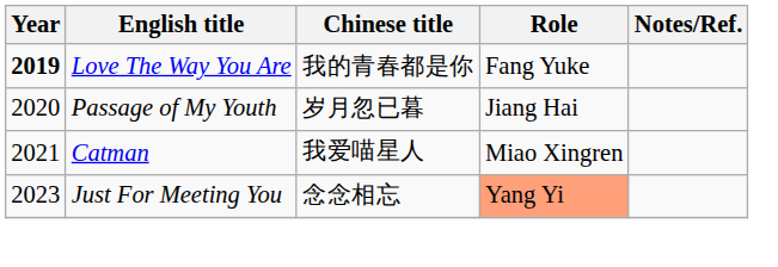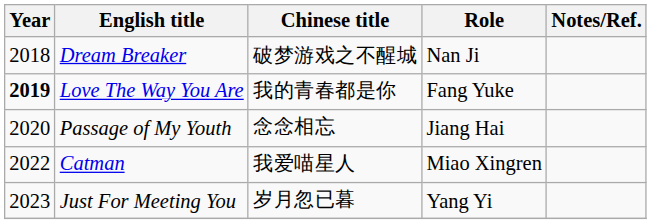 <table class="wikitable">
 <tr>
 <th>Year</th>
 <th>English title</th>
 <th>Chinese title</th>
 <th>Role</th>
 <th>Notes/Ref.</th>
+</tr>
+<tr>
+<td>2018</td>
+<td><em><a href='#'>Dream Breaker</a></em></td>
+<td>破梦游戏之不醒城</td>
+<td>Nan Ji</td>
+<td></td>
 </tr>
 <tr>
 <td><strong>2019</strong></td>
 <td><em><a href='#'>Love The Way You Are</a></em></td>
 <td>我的青春都是你</td>
 <td>Fang Yuke</td>
 <td></td>
 </tr>
 <tr>
 <td>2020</td>
 <td><em>Passage of My Youth</em></td>
-<td>岁月忽已暮</td>
+<td>念念相忘</td>
 <td>Jiang Hai</td>
 <td></td>
 </tr>
 <tr>
-<td>2021</td>
+<td>2022</td>
 <td><em><a href='#'>Catman</a></em></td>
 <td>我爱喵星人</td>
 <td>Miao Xingren</td>
 <td></td>
 </tr>
 <tr>
 <td>2023</td>
 <td><em>Just For Meeting You</em></td>
-<td>念念相忘</td>
-<td style="background: lightsalmon;">Yang Yi</td>
+<td>岁月忽已暮</td>
+<td>Yang Yi</td>
 <td></td>
 </tr>
 <tr>
 </tr>
 </table>
